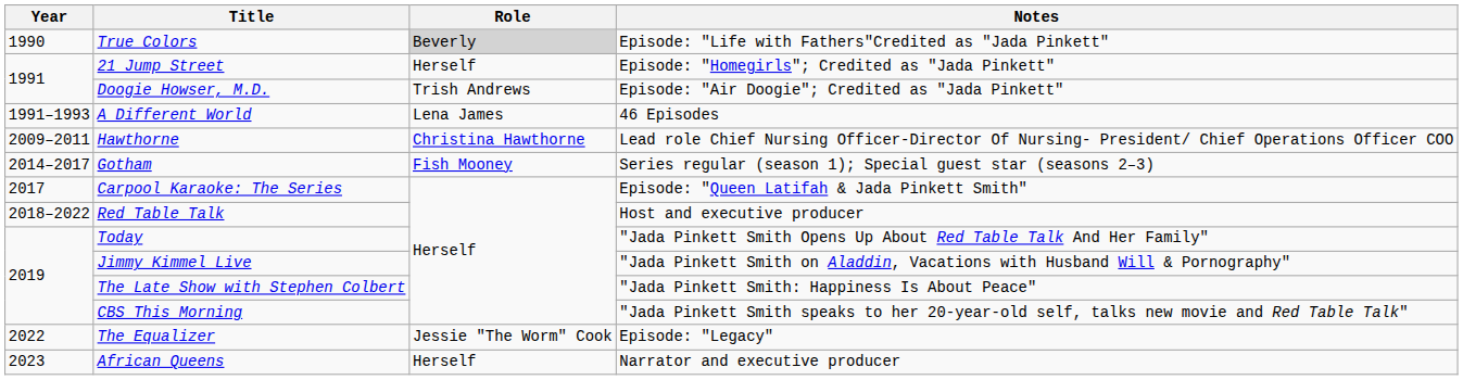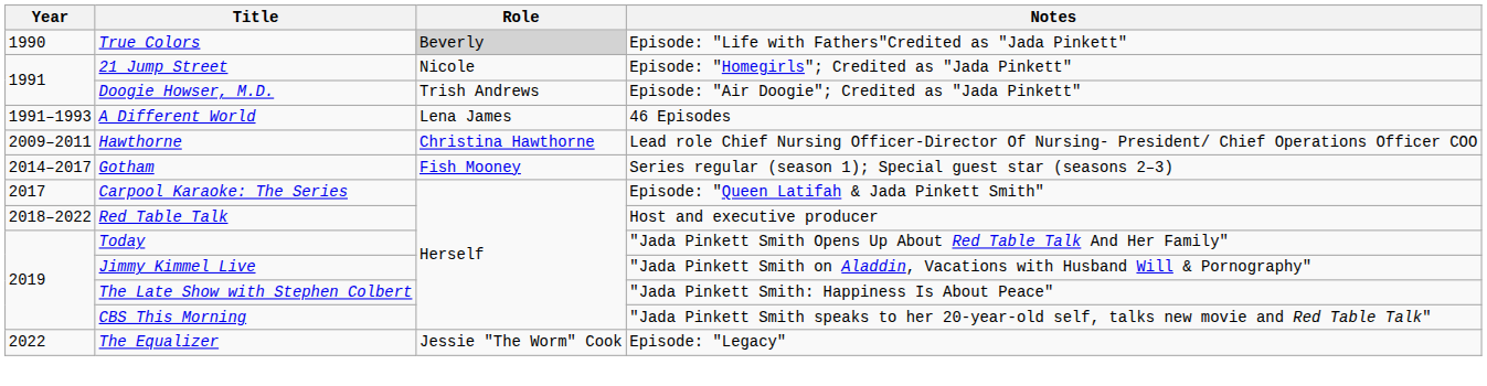 <table class="wikitable sortable plainrowheaders">
 <tr>
 <th scope="col">Year</th>
 <th scope="col">Title</th>
 <th scope="col">Role</th>
 <th scope="col" class="unsortable">Notes</th>
 </tr>
 <tr>
 <td>1990</td>
 <td><em><a href='#'>True Colors</a></em></td>
 <td style="background: lightgrey;">Beverly</td>
 <td>Episode: "Life with Fathers"Credited as "Jada Pinkett"</td>
 </tr>
 <tr>
 <td rowspan="2">1991</td>
 <td><em><a href='#'>21 Jump Street</a></em></td>
-<td>Herself</td>
+<td>Nicole</td>
 <td>Episode: "<a href='#'>Homegirls</a>"; Credited as "Jada Pinkett"</td>
 </tr>
 <tr>
 <td><em><a href='#'>Doogie Howser, M.D.</a></em></td>
 <td>Trish Andrews</td>
 <td>Episode: "Air Doogie"; Credited as "Jada Pinkett"</td>
 </tr>
 <tr>
 <td>1991–1993</td>
 <td><em><a href='#'>A Different World</a></em></td>
 <td>Lena James</td>
 <td>46 Episodes</td>
 </tr>
 <tr>
 <td>2009–2011</td>
 <td><em><a href='#'>Hawthorne</a></em></td>
 <td><a href='#'>Christina Hawthorne</a></td>
 <td>Lead role Chief Nursing Officer-Director Of Nursing- President/ Chief Operations  Officer COO</td>
 </tr>
 <tr>
 <td>2014–2017</td>
 <td><em><a href='#'>Gotham</a></em></td>
 <td><a href='#'>Fish Mooney</a></td>
 <td>Series regular (season 1); Special guest star (seasons 2–3)</td>
 </tr>
 <tr>
 <td>2017</td>
 <td><em><a href='#'>Carpool Karaoke: The Series</a></em></td>
 <td rowspan="6">Herself</td>
 <td>Episode: "<a href='#'>Queen Latifah</a> & Jada Pinkett Smith"</td>
 </tr>
 <tr>
 <td>2018–2022</td>
 <td><em><a href='#'>Red Table Talk</a></em></td>
 <td>Host and executive producer</td>
 </tr>
 <tr>
 <td rowspan="4">2019</td>
 <td><em><a href='#'>Today</a></em></td>
 <td>"Jada Pinkett Smith Opens Up About <em><a href='#'>Red Table Talk</a></em> And Her Family"</td>
 </tr>
 <tr>
 <td><em><a href='#'>Jimmy Kimmel Live</a></em></td>
 <td>"Jada Pinkett Smith on <em><a href='#'>Aladdin</a></em>, Vacations with Husband <a href='#'>Will</a> & Pornography"</td>
 </tr>
 <tr>
 <td><em><a href='#'>The Late Show with Stephen Colbert</a></em></td>
 <td>"Jada Pinkett Smith: Happiness Is About Peace"</td>
 </tr>
 <tr>
 <td><em><a href='#'>CBS This Morning</a></em></td>
 <td>"Jada Pinkett Smith speaks to her 20-year-old self, talks new movie and <em>Red Table Talk</em>"</td>
 </tr>
 <tr>
 <td>2022</td>
 <td><em><a href='#'>The Equalizer</a></em></td>
 <td>Jessie "The Worm" Cook</td>
 <td>Episode: "Legacy"</td>
 </tr>
-<tr>
-<td>2023</td>
-<td><em><a href='#'>African Queens</a></em></td>
-<td>Herself</td>
-<td>Narrator and executive producer</td>
-</tr>
 </table>
